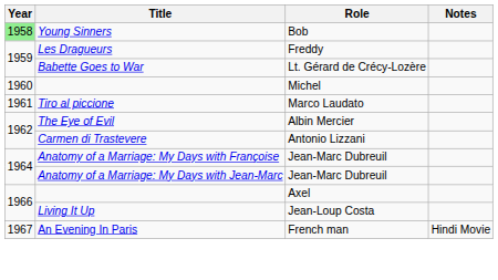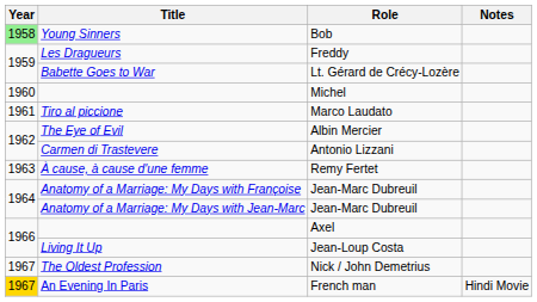 <table class="wikitable sortable">
 <tr>
 <th>Year</th>
 <th>Title</th>
 <th>Role</th>
 <th class="unsortable">Notes</th>
 </tr>
 <tr>
 <td style="background: lightgreen;">1958</td>
 <td><em><a href='#'>Young Sinners</a></em></td>
 <td>Bob</td>
 <td></td>
 </tr>
 <tr>
 <td rowspan=2>1959</td>
 <td><em><a href='#'>Les Dragueurs</a></em></td>
 <td>Freddy</td>
 <td></td>
 </tr>
 <tr>
 <td><em><a href='#'>Babette Goes to War</a></em></td>
 <td>Lt. Gérard de Crécy-Lozère</td>
 <td></td>
 </tr>
 <tr>
 <td>1960</td>
 <td><em></em></td>
 <td>Michel</td>
 <td></td>
 </tr>
 <tr>
 <td>1961</td>
 <td><em><a href='#'>Tiro al piccione</a></em></td>
 <td>Marco Laudato</td>
 <td></td>
 </tr>
 <tr>
 <td rowspan=2>1962</td>
 <td><em><a href='#'>The Eye of Evil</a></em></td>
 <td>Albin Mercier</td>
 <td></td>
 </tr>
 <tr>
 <td><em><a href='#'>Carmen di Trastevere</a></em></td>
 <td>Antonio Lizzani</td>
 <td></td>
 </tr>
 <tr>
+<td>1963</td>
+<td><em><a href='#'>À cause, à cause d'une femme</a></em></td>
+<td>Remy Fertet</td>
+<td></td>
+</tr>
+<tr>
 <td rowspan=2>1964</td>
 <td><em><a href='#'>Anatomy of a Marriage: My Days with Françoise</a></em></td>
 <td>Jean-Marc Dubreuil</td>
 <td></td>
 </tr>
 <tr>
 <td><em><a href='#'>Anatomy of a Marriage: My Days with Jean-Marc</a></em></td>
 <td>Jean-Marc Dubreuil</td>
 <td></td>
 </tr>
 <tr>
 <td rowspan=2>1966</td>
 <td><em></em></td>
 <td>Axel</td>
 <td></td>
 </tr>
 <tr>
 <td><em><a href='#'>Living It Up</a></em></td>
 <td>Jean-Loup Costa</td>
 <td></td>
 </tr>
 <tr>
 <td>1967</td>
+<td><em><a href='#'>The Oldest Profession</a></em></td>
+<td>Nick / John Demetrius</td>
+<td></td>
+</tr>
+<tr>
+<td style="background: gold;">1967</td>
 <td><a href='#'>An Evening In Paris</a></td>
 <td>French man</td>
 <td>Hindi Movie</td>
 </tr>
 </table>
